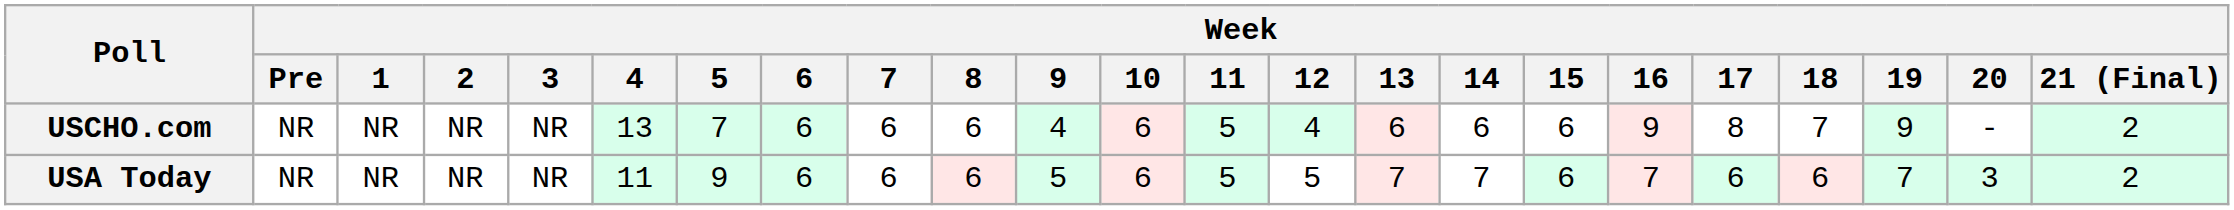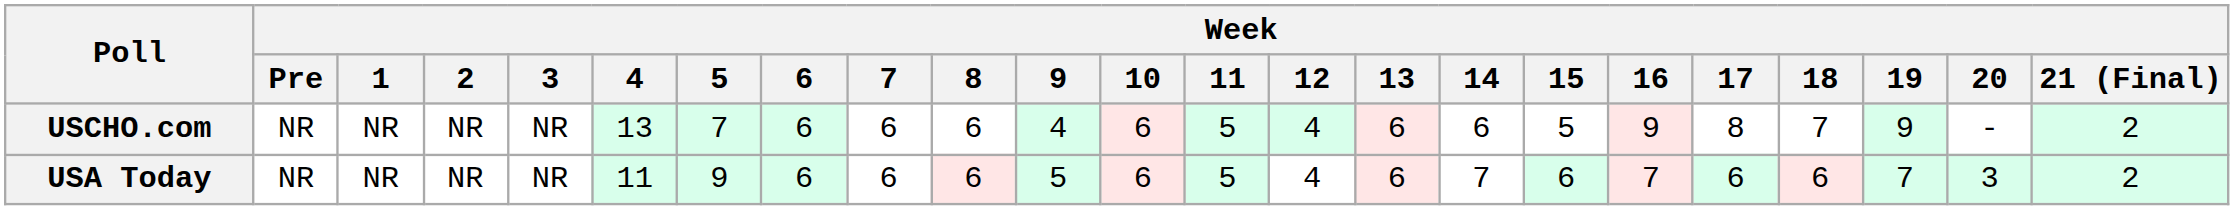 <table class="wikitable" style="white-space:nowrap;">
 <tr>
 <th scope="col" width="100" rowspan="2">Poll</th>
 <th colspan="25">Week</th>
 </tr>
 <tr>
 <th scope="col" width="30">Pre</th>
 <th scope="col" width="30">1</th>
 <th scope="col" width="30">2</th>
 <th scope="col" width="30">3</th>
 <th scope="col" width="30">4</th>
 <th scope="col" width="30">5</th>
 <th scope="col" width="30">6</th>
 <th scope="col" width="30">7</th>
 <th scope="col" width="30">8</th>
 <th scope="col" width="30">9</th>
 <th scope="col" width="30">10</th>
 <th scope="col" width="30">11</th>
 <th scope="col" width="30">12</th>
 <th scope="col" width="30">13</th>
 <th scope="col" width="30">14</th>
 <th scope="col" width="30">15</th>
 <th scope="col" width="30">16</th>
 <th scope="col" width="30">17</th>
 <th scope="col" width="30">18</th>
 <th scope="col" width="30">19</th>
 <th scope="col" width="30">20</th>
 <th scope="col" width="30">21 (Final)</th>
 </tr>
 <tr style="text-align:center;">
 <th>USCHO.com</th>
 <td bgcolor=FFFFFF>NR</td>
 <td bgcolor=FFFFFF>NR</td>
 <td bgcolor=FFFFFF>NR</td>
 <td bgcolor=FFFFFF>NR</td>
 <td bgcolor=D8FFEB>13</td>
 <td bgcolor=D8FFEB>7</td>
 <td bgcolor=D8FFEB>6</td>
 <td bgcolor=FFFFFF>6</td>
 <td bgcolor=FFFFFF>6</td>
 <td bgcolor=D8FFEB>4</td>
 <td bgcolor=FFE6E6>6</td>
 <td bgcolor=D8FFEB>5</td>
 <td bgcolor=D8FFEB>4</td>
 <td bgcolor=FFE6E6>6</td>
 <td bgcolor=FFFFFF>6</td>
-<td bgcolor=FFFFFF>6</td>
+<td bgcolor=FFFFFF>5</td>
 <td bgcolor=FFE6E6>9</td>
 <td bgcolor=FFFFFF>8</td>
 <td bgcolor=FFFFFF>7</td>
 <td bgcolor=D8FFEB>9</td>
 <td bgcolor=FFFFFF>-</td>
 <td bgcolor=D8FFEB>2</td>
 </tr>
 <tr style="text-align:center;">
 <th>USA Today</th>
 <td bgcolor=FFFFFF>NR</td>
 <td bgcolor=FFFFFF>NR</td>
 <td bgcolor=FFFFFF>NR</td>
 <td bgcolor=FFFFFF>NR</td>
 <td bgcolor=D8FFEB>11</td>
 <td bgcolor=D8FFEB>9</td>
 <td bgcolor=D8FFEB>6</td>
 <td bgcolor=FFFFFF>6</td>
 <td bgcolor=FFE6E6>6</td>
 <td bgcolor=D8FFEB>5</td>
 <td bgcolor=FFE6E6>6</td>
 <td bgcolor=D8FFEB>5</td>
-<td bgcolor=FFFFFF>5</td>
-<td bgcolor=FFE6E6>7</td>
+<td bgcolor=FFFFFF>4</td>
+<td bgcolor=FFE6E6>6</td>
 <td bgcolor=FFFFFF>7</td>
 <td bgcolor=D8FFEB>6</td>
 <td bgcolor=FFE6E6>7</td>
 <td bgcolor=D8FFEB>6</td>
 <td bgcolor=FFE6E6>6</td>
 <td bgcolor=D8FFEB>7</td>
 <td bgcolor=D8FFEB>3</td>
 <td bgcolor=D8FFEB>2</td>
 </tr>
 </table>
